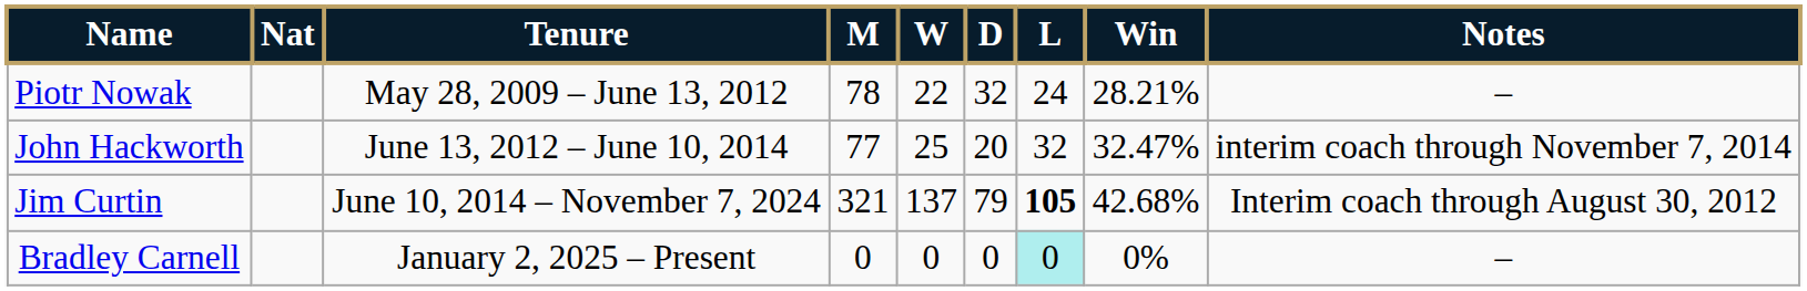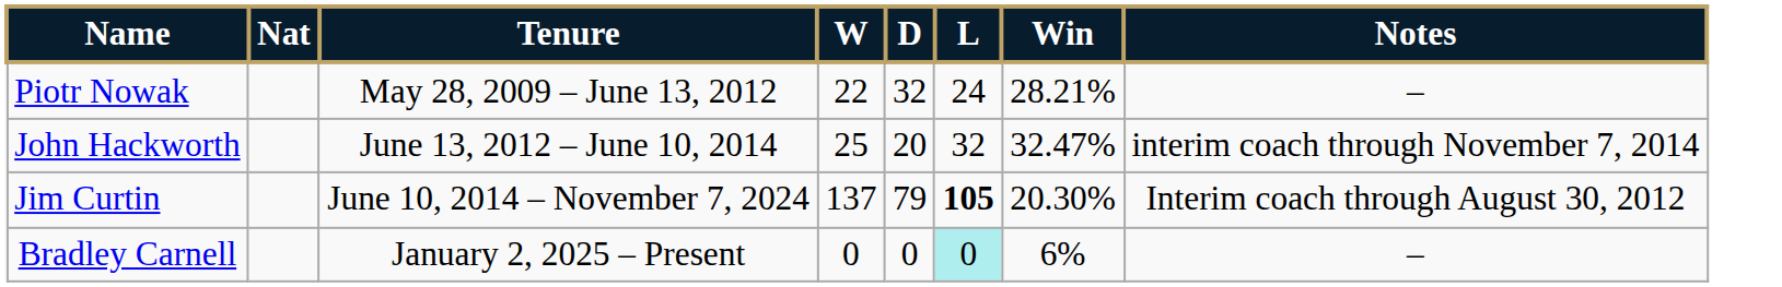 <table class="wikitable" style="text-align:center">
 <tr>
 <th style="background:#071C2C; color:#FFF; border:2px solid #BEA367;">Name</th>
 <th style="background:#071C2C; color:#FFF; border:2px solid #BEA367;">Nat</th>
 <th style="background:#071C2C; color:#FFF; border:2px solid #BEA367;">Tenure</th>
-<th style="background:#071C2C; color:#FFF; border:2px solid #BEA367;">M</th>
 <th style="background:#071C2C; color:#FFF; border:2px solid #BEA367;">W</th>
 <th style="background:#071C2C; color:#FFF; border:2px solid #BEA367;">D</th>
 <th style="background:#071C2C; color:#FFF; border:2px solid #BEA367;">L</th>
 <th style="background:#071C2C; color:#FFF; border:2px solid #BEA367;">Win</th>
 <th class="unsortable" style="background:#071C2C; color:#FFF; border:2px solid #BEA367;">Notes</th>
 </tr>
 <tr>
 <td align="left"><a href='#'>Piotr Nowak</a></td>
 <td align="left"></td>
 <td>May 28, 2009 – June 13, 2012</td>
-<td>78</td>
 <td>22</td>
 <td>32</td>
 <td>24</td>
 <td>28.21%</td>
 <td>–</td>
 </tr>
 <tr>
 <td align="left"><a href='#'>John Hackworth</a></td>
 <td align="left"></td>
 <td>June 13, 2012 – June 10, 2014</td>
-<td>77</td>
 <td>25</td>
 <td>20</td>
 <td>32</td>
 <td>32.47%</td>
 <td>interim coach through November 7, 2014</td>
 </tr>
 <tr>
 <td align="left"><a href='#'>Jim Curtin</a></td>
 <td align="left"></td>
 <td>June 10, 2014 – November 7, 2024</td>
-<td>321</td>
 <td>137</td>
 <td>79</td>
 <td><strong>105</strong></td>
-<td>42.68%</td>
+<td>20.30%</td>
 <td>Interim coach through August 30, 2012</td>
 </tr>
 <tr>
 <td><a href='#'>Bradley Carnell</a></td>
 <td></td>
 <td>January 2, 2025 – Present</td>
 <td>0</td>
 <td>0</td>
-<td>0</td>
 <td style="background: paleturquoise;">0</td>
-<td>0%</td>
+<td>6%</td>
 <td>–</td>
 </tr>
 </table>
